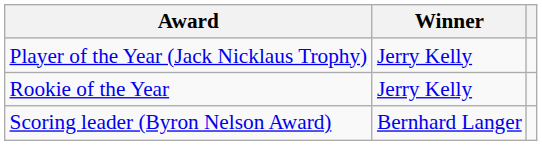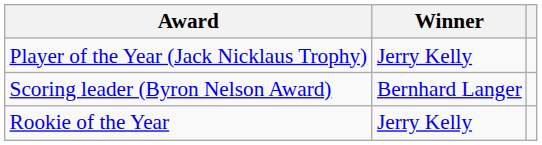 <table class="wikitable">
 <tr>
 <th>Award</th>
 <th>Winner</th>
 <th></th>
 </tr>
 <tr>
 <td><a href='#'>Player of the Year (Jack Nicklaus Trophy)</a></td>
 <td> <a href='#'>Jerry Kelly</a></td>
 <td></td>
 </tr>
 <tr>
+<td><a href='#'>Scoring leader (Byron Nelson Award)</a></td>
+<td> <a href='#'>Bernhard Langer</a></td>
+<td></td>
+</tr>
+<tr>
 <td><a href='#'>Rookie of the Year</a></td>
 <td> <a href='#'>Jerry Kelly</a></td>
 <td></td>
 </tr>
-<tr>
-<td><a href='#'>Scoring leader (Byron Nelson Award)</a></td>
-<td> <a href='#'>Bernhard Langer</a></td>
-<td></td>
-</tr>
 </table>
